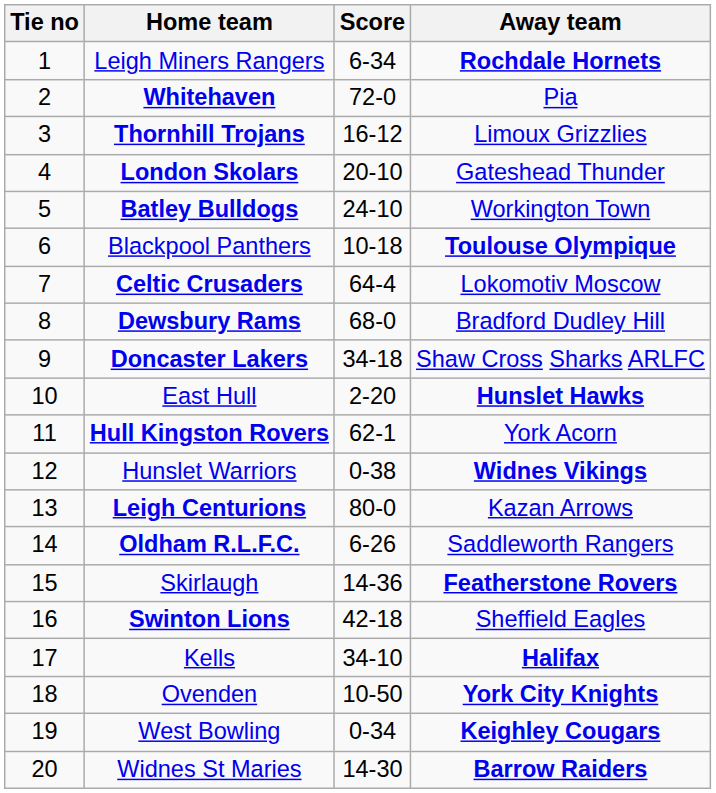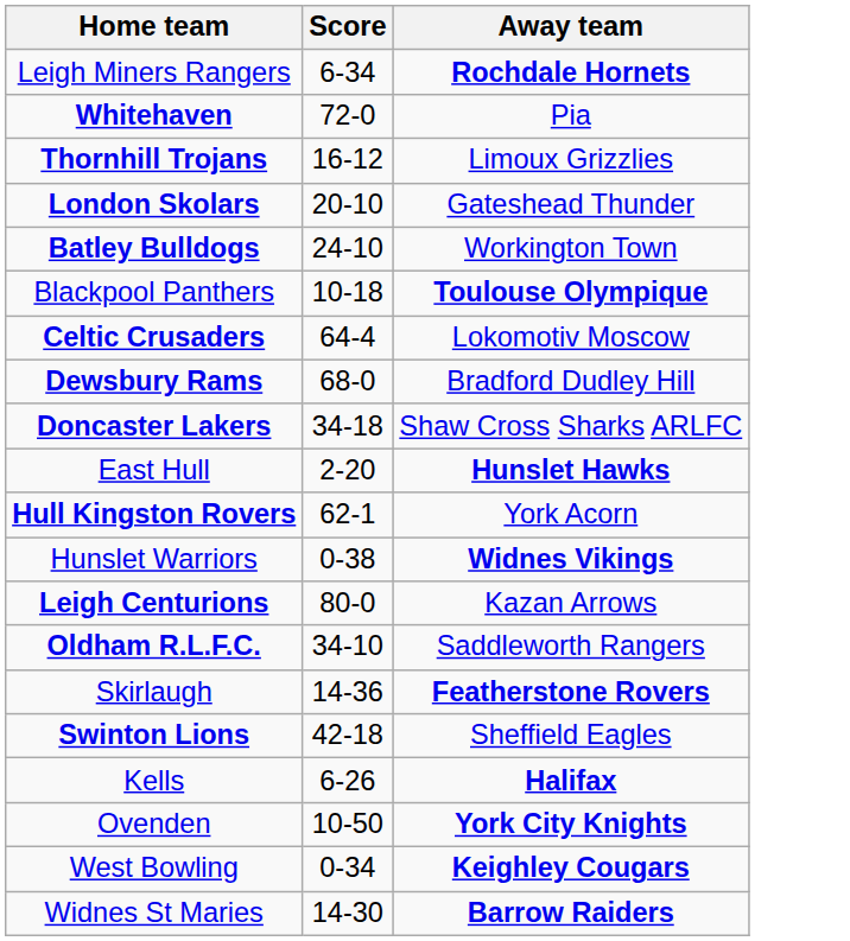 <table class="wikitable" style="text-align: center">
 <tr>
-<th>Tie no</th>
 <th>Home team</th>
 <th>Score</th>
 <th>Away team</th>
 </tr>
 <tr>
-<td>1</td>
 <td><a href='#'>Leigh Miners Rangers</a></td>
 <td>6-34</td>
 <td><strong><a href='#'>Rochdale Hornets</a></strong></td>
 </tr>
 <tr>
-<td>2</td>
 <td><strong><a href='#'>Whitehaven</a></strong></td>
 <td>72-0</td>
 <td><a href='#'>Pia</a></td>
 </tr>
 <tr>
-<td>3</td>
 <td><strong><a href='#'>Thornhill Trojans</a></strong></td>
 <td>16-12</td>
 <td><a href='#'>Limoux Grizzlies</a></td>
 </tr>
 <tr>
-<td>4</td>
 <td><strong><a href='#'>London Skolars</a></strong></td>
 <td>20-10</td>
 <td><a href='#'>Gateshead Thunder</a></td>
 </tr>
 <tr>
-<td>5</td>
 <td><strong><a href='#'>Batley Bulldogs</a></strong></td>
 <td>24-10</td>
 <td><a href='#'>Workington Town</a></td>
 </tr>
 <tr>
-<td>6</td>
 <td><a href='#'>Blackpool Panthers</a></td>
 <td>10-18</td>
 <td><strong><a href='#'>Toulouse Olympique</a></strong></td>
 </tr>
 <tr>
-<td>7</td>
 <td><strong><a href='#'>Celtic Crusaders</a></strong></td>
 <td>64-4</td>
 <td><a href='#'>Lokomotiv Moscow</a></td>
 </tr>
 <tr>
-<td>8</td>
 <td><strong><a href='#'>Dewsbury Rams</a></strong></td>
 <td>68-0</td>
 <td><a href='#'>Bradford Dudley Hill</a></td>
 </tr>
 <tr>
-<td>9</td>
 <td><strong><a href='#'>Doncaster Lakers</a></strong></td>
 <td>34-18</td>
 <td><a href='#'>Shaw Cross</a> <a href='#'>Sharks</a> <a href='#'>ARLFC</a></td>
 </tr>
 <tr>
-<td>10</td>
 <td><a href='#'>East Hull</a></td>
 <td>2-20</td>
 <td><strong><a href='#'>Hunslet Hawks</a></strong></td>
 </tr>
 <tr>
-<td>11</td>
 <td><strong><a href='#'>Hull Kingston Rovers</a></strong></td>
 <td>62-1</td>
 <td><a href='#'>York Acorn</a></td>
 </tr>
 <tr>
-<td>12</td>
 <td><a href='#'>Hunslet Warriors</a></td>
 <td>0-38</td>
 <td><strong><a href='#'>Widnes Vikings</a></strong></td>
 </tr>
 <tr>
-<td>13</td>
 <td><strong><a href='#'>Leigh Centurions</a></strong></td>
 <td>80-0</td>
 <td><a href='#'>Kazan Arrows</a></td>
 </tr>
 <tr>
-<td>14</td>
 <td><strong><a href='#'>Oldham R.L.F.C.</a></strong></td>
-<td>6-26</td>
+<td>34-10</td>
 <td><a href='#'>Saddleworth Rangers</a></td>
 </tr>
 <tr>
-<td>15</td>
 <td><a href='#'>Skirlaugh</a></td>
 <td>14-36</td>
 <td><strong><a href='#'>Featherstone Rovers</a></strong></td>
 </tr>
 <tr>
-<td>16</td>
 <td><strong><a href='#'>Swinton Lions</a></strong></td>
 <td>42-18</td>
 <td><a href='#'>Sheffield Eagles</a></td>
 </tr>
 <tr>
-<td>17</td>
 <td><a href='#'>Kells</a></td>
-<td>34-10</td>
+<td>6-26</td>
 <td><strong><a href='#'>Halifax</a></strong></td>
 </tr>
 <tr>
-<td>18</td>
 <td><a href='#'>Ovenden</a></td>
 <td>10-50</td>
 <td><strong><a href='#'>York City Knights</a></strong></td>
 </tr>
 <tr>
-<td>19</td>
 <td><a href='#'>West Bowling</a></td>
 <td>0-34</td>
 <td><strong><a href='#'>Keighley Cougars</a></strong></td>
 </tr>
 <tr>
-<td>20</td>
 <td><a href='#'>Widnes St Maries</a></td>
 <td>14-30</td>
 <td><strong><a href='#'>Barrow Raiders</a></strong></td>
 </tr>
 </table>
